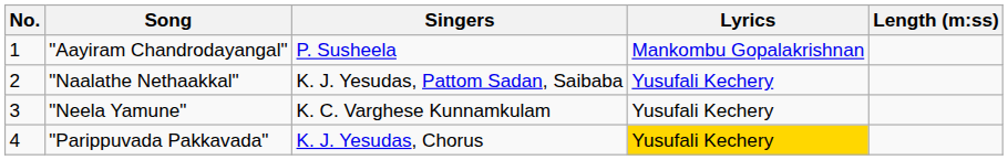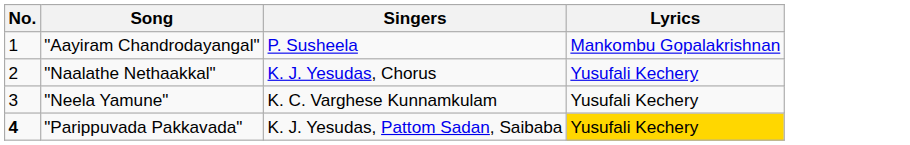 <table class="wikitable" style="font-size:95%;">
 <tr>
 <th>No.</th>
 <th>Song</th>
 <th>Singers</th>
 <th>Lyrics</th>
-<th>Length (m:ss)</th>
 </tr>
 <tr>
 <td>1</td>
 <td>"Aayiram Chandrodayangal"</td>
 <td><a href='#'>P. Susheela</a></td>
 <td><a href='#'>Mankombu Gopalakrishnan</a></td>
-<td></td>
 </tr>
 <tr>
 <td>2</td>
 <td>"Naalathe Nethaakkal"</td>
-<td>K. J. Yesudas, <a href='#'>Pattom Sadan</a>, Saibaba</td>
+<td><a href='#'>K. J. Yesudas</a>, Chorus</td>
 <td><a href='#'>Yusufali Kechery</a></td>
-<td></td>
 </tr>
 <tr>
 <td>3</td>
 <td>"Neela Yamune"</td>
 <td>K. C. Varghese Kunnamkulam</td>
 <td>Yusufali Kechery</td>
-<td></td>
 </tr>
 <tr>
-<td>4</td>
+<td><strong>4</strong></td>
 <td>"Parippuvada Pakkavada"</td>
-<td><a href='#'>K. J. Yesudas</a>, Chorus</td>
+<td>K. J. Yesudas, <a href='#'>Pattom Sadan</a>, Saibaba</td>
 <td style="background: gold;">Yusufali Kechery</td>
-<td></td>
 </tr>
 </table>
